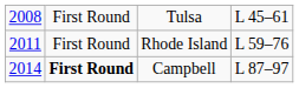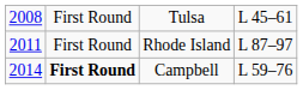 <table class="wikitable">
 <tr align="center">
 <td><a href='#'>2008</a></td>
 <td>First Round</td>
 <td>Tulsa</td>
 <td>L 45–61</td>
 </tr>
 <tr align="center">
 <td><a href='#'>2011</a></td>
 <td>First Round</td>
 <td>Rhode Island</td>
-<td>L 59–76</td>
+<td>L 87–97</td>
 </tr>
 <tr align="center">
 <td><a href='#'>2014</a></td>
 <td><strong>First Round</strong></td>
 <td>Campbell</td>
-<td>L 87–97</td>
+<td>L 59–76</td>
 </tr>
 </table>
